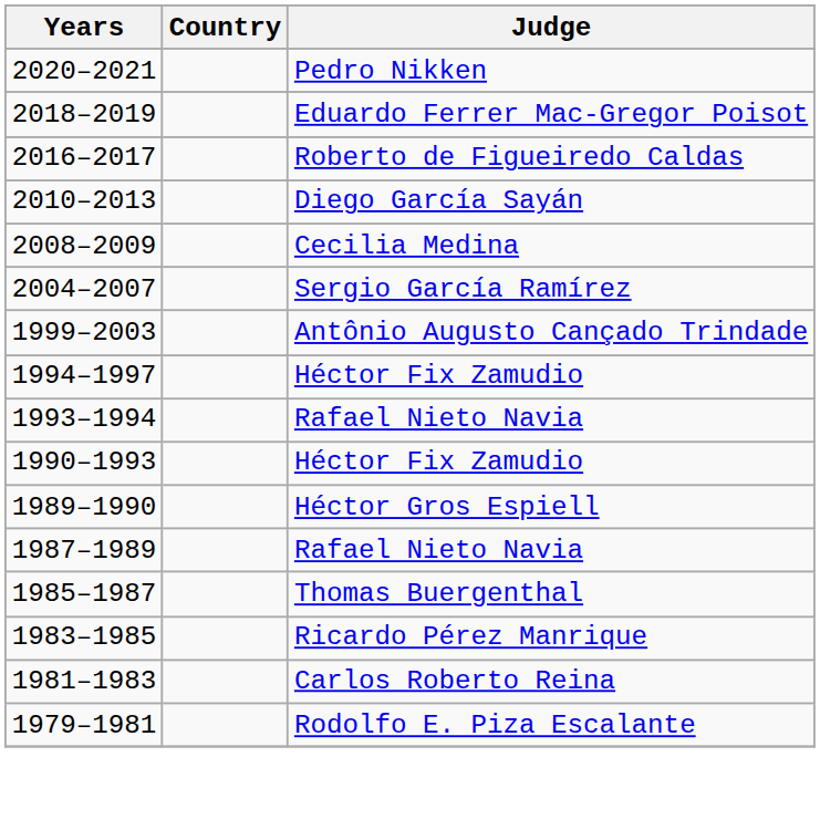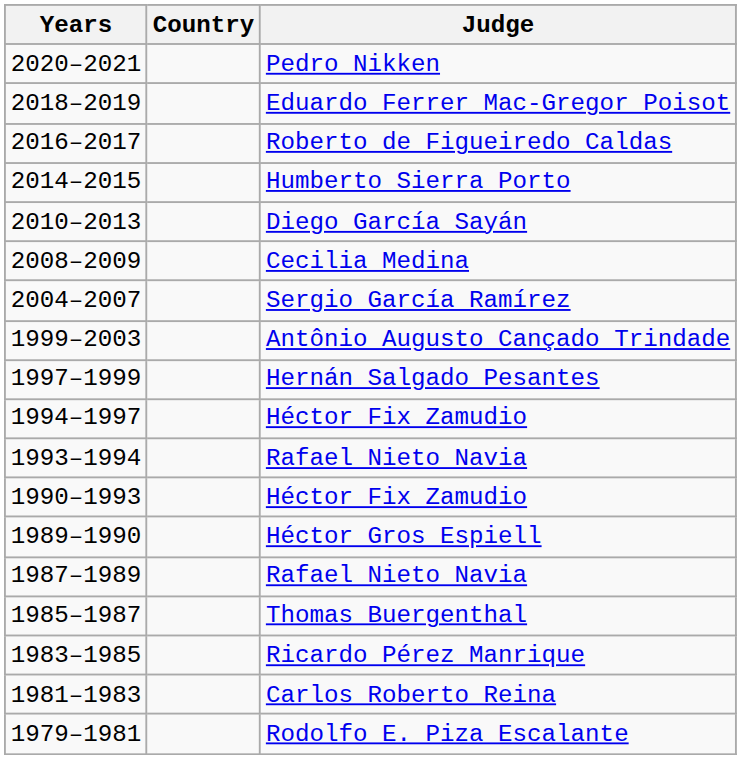 <table class="wikitable">
 <tr>
 <th>Years</th>
 <th>Country</th>
 <th>Judge</th>
 </tr>
 <tr>
 <td>2020–2021</td>
 <td></td>
 <td><a href='#'>Pedro Nikken</a></td>
 </tr>
 <tr>
 <td>2018–2019</td>
 <td></td>
 <td><a href='#'>Eduardo Ferrer Mac-Gregor Poisot</a></td>
 </tr>
 <tr>
 <td>2016–2017</td>
 <td></td>
 <td><a href='#'>Roberto de Figueiredo Caldas</a></td>
 </tr>
 <tr>
+<td>2014–2015</td>
+<td></td>
+<td><a href='#'>Humberto Sierra Porto</a></td>
+</tr>
+<tr>
 <td>2010–2013</td>
 <td></td>
 <td><a href='#'>Diego García Sayán</a></td>
 </tr>
 <tr>
 <td>2008–2009</td>
 <td></td>
 <td><a href='#'>Cecilia Medina</a></td>
 </tr>
 <tr>
 <td>2004–2007</td>
 <td></td>
 <td><a href='#'>Sergio García Ramírez</a></td>
 </tr>
 <tr>
 <td>1999–2003</td>
 <td></td>
 <td><a href='#'>Antônio Augusto Cançado Trindade</a></td>
+</tr>
+<tr>
+<td>1997–1999</td>
+<td></td>
+<td><a href='#'>Hernán Salgado Pesantes</a></td>
 </tr>
 <tr>
 <td>1994–1997</td>
 <td></td>
 <td><a href='#'>Héctor Fix Zamudio</a></td>
 </tr>
 <tr>
 <td>1993–1994</td>
 <td></td>
 <td><a href='#'>Rafael Nieto Navia</a></td>
 </tr>
 <tr>
 <td>1990–1993</td>
 <td></td>
 <td><a href='#'>Héctor Fix Zamudio</a></td>
 </tr>
 <tr>
 <td>1989–1990</td>
 <td></td>
 <td><a href='#'>Héctor Gros Espiell</a></td>
 </tr>
 <tr>
 <td>1987–1989</td>
 <td></td>
 <td><a href='#'>Rafael Nieto Navia</a></td>
 </tr>
 <tr>
 <td>1985–1987</td>
 <td></td>
 <td><a href='#'>Thomas Buergenthal</a></td>
 </tr>
 <tr>
 <td>1983–1985</td>
 <td></td>
 <td><a href='#'>Ricardo Pérez Manrique</a></td>
 </tr>
 <tr>
 <td>1981–1983</td>
 <td></td>
 <td><a href='#'>Carlos Roberto Reina</a></td>
 </tr>
 <tr>
 <td>1979–1981</td>
 <td></td>
 <td><a href='#'>Rodolfo E. Piza Escalante</a></td>
 </tr>
 <tr>
 </tr>
 </table>
